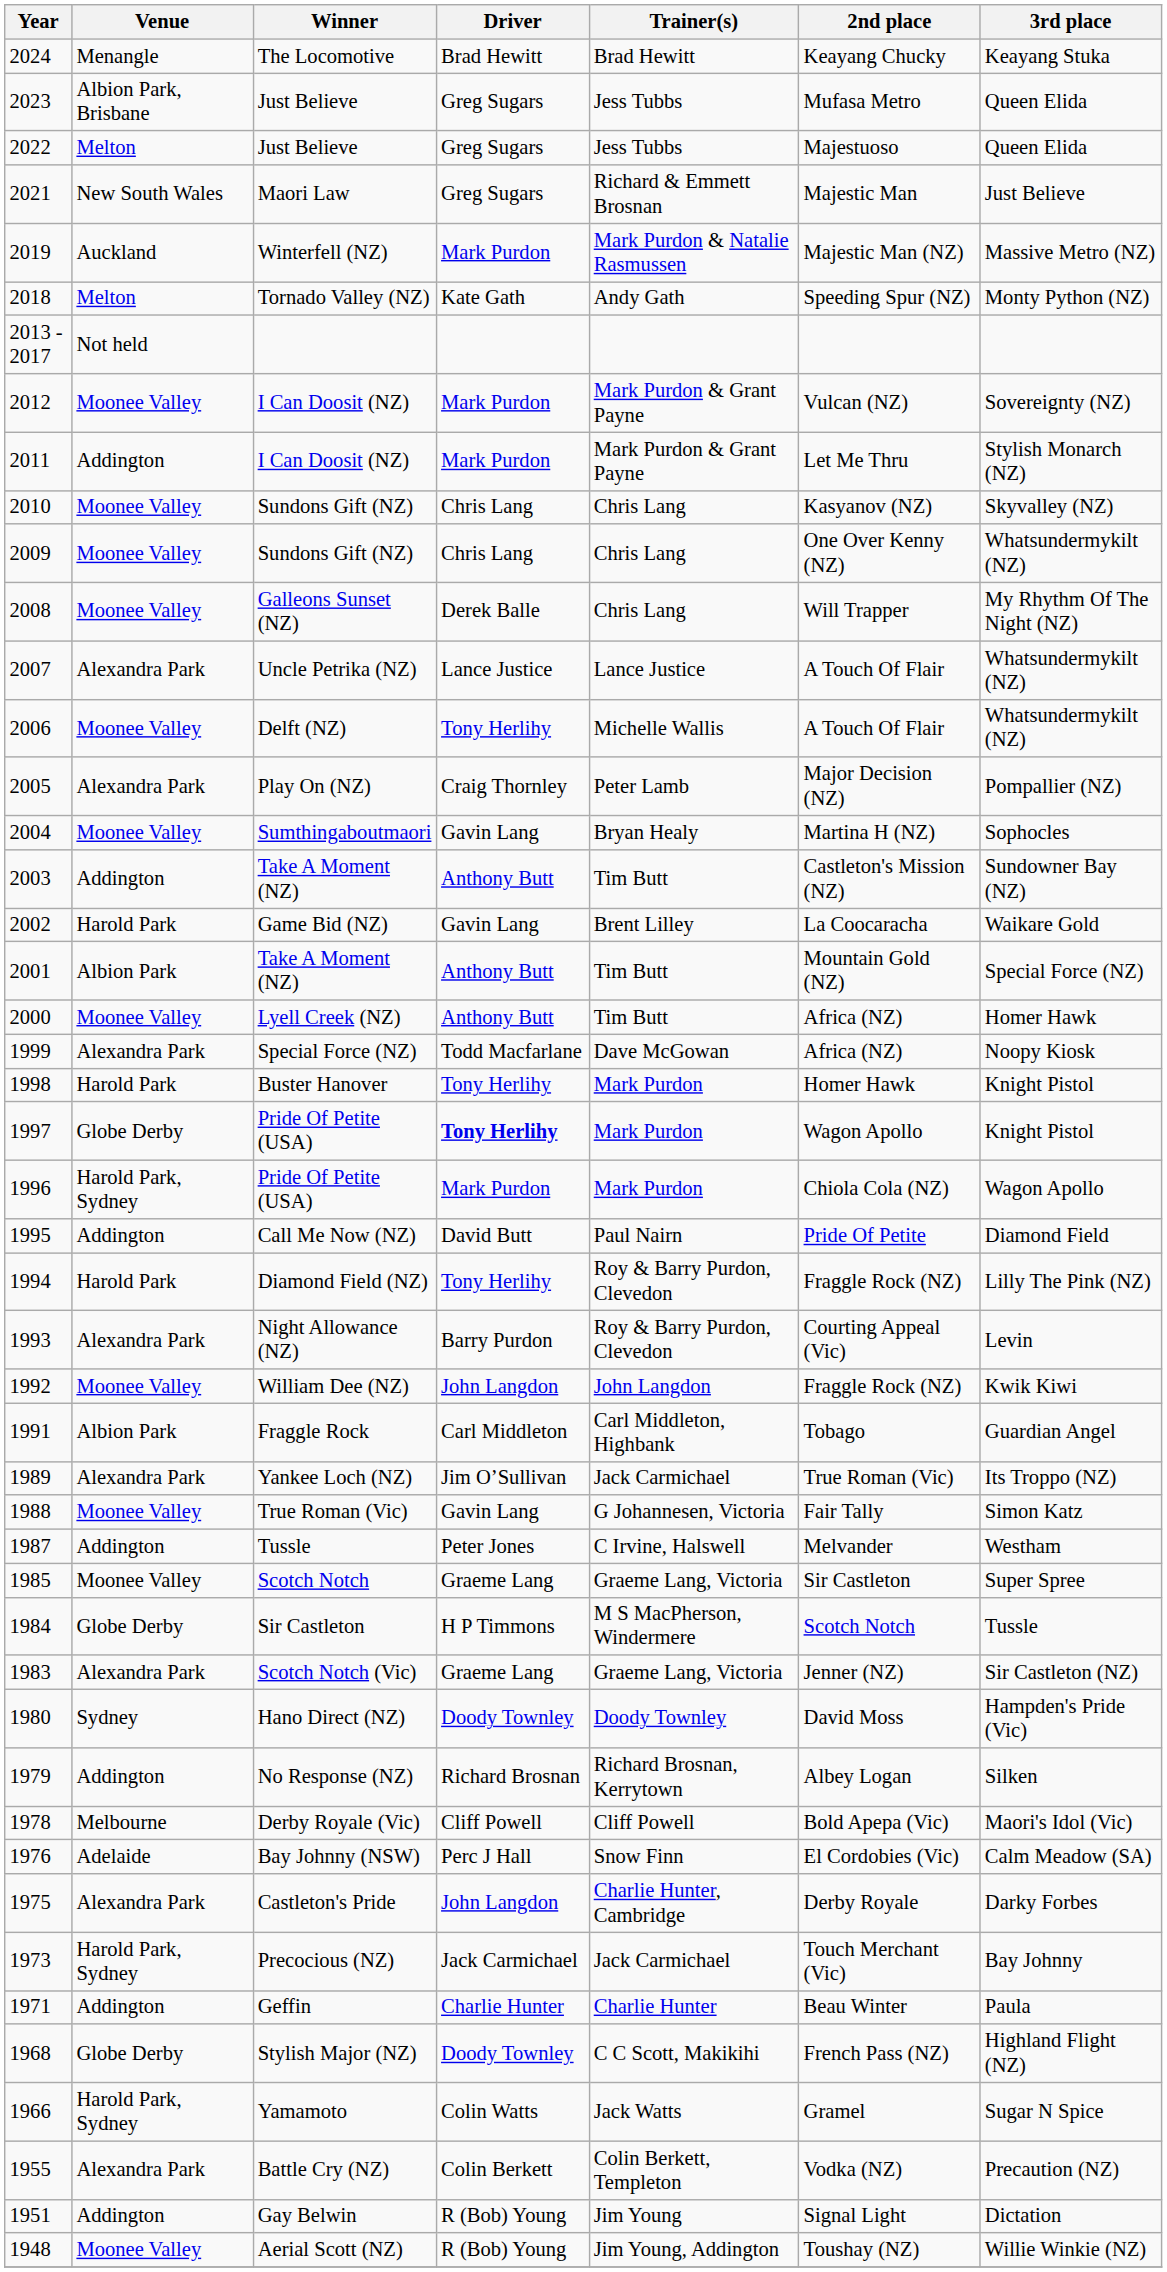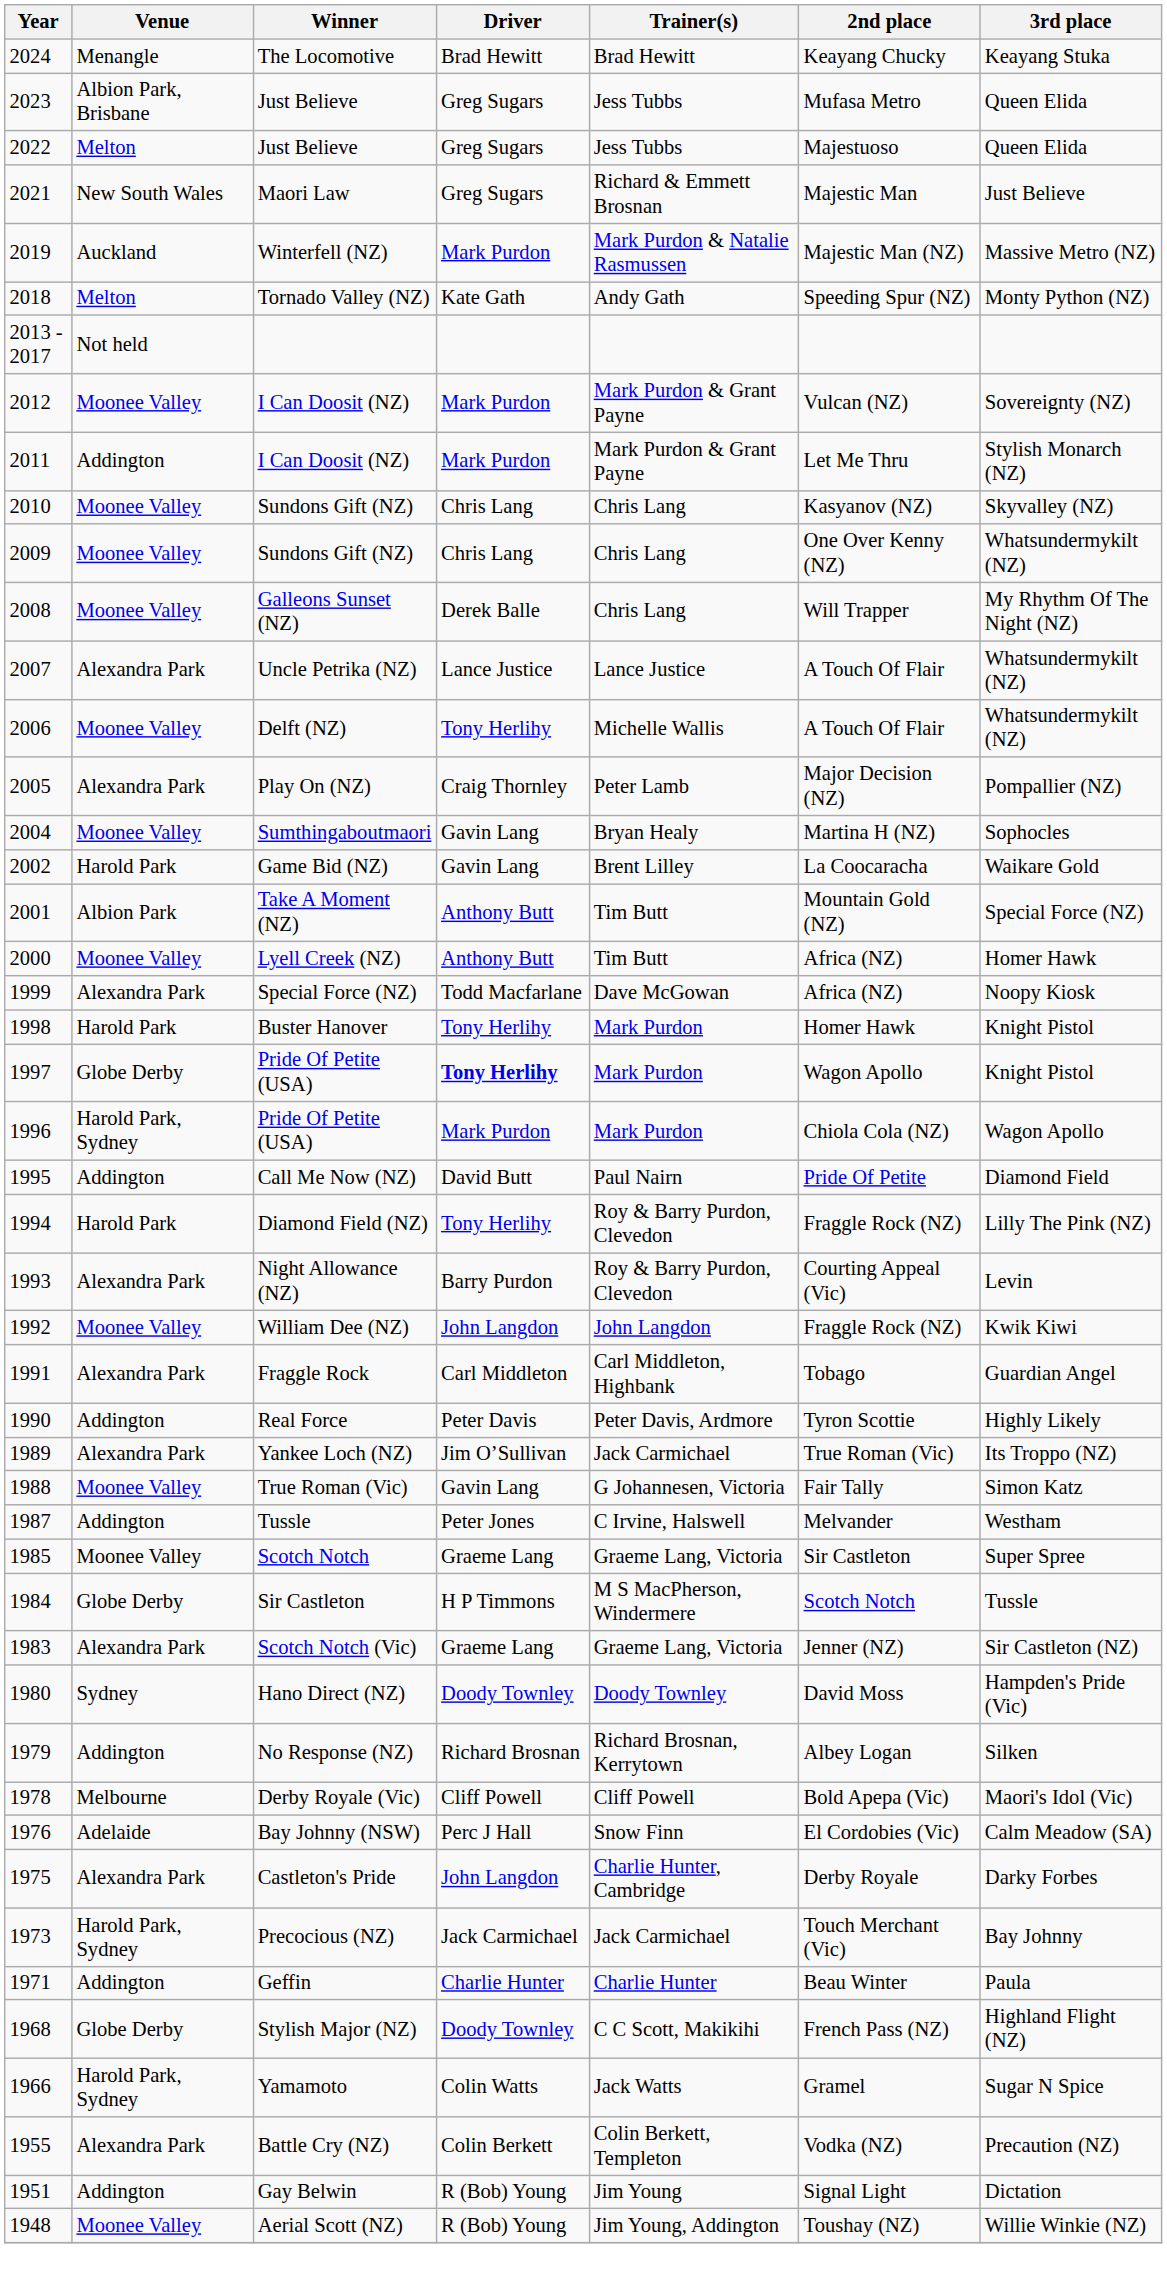 <table class="wikitable sortable" style="font-size:90%">
 <tr>
 <th width="40px">Year<br></th>
 <th width="120px">Venue<br></th>
 <th width="120px">Winner<br></th>
 <th width="100px">Driver<br></th>
 <th width="140px">Trainer(s)<br></th>
 <th width="120px">2nd place<br></th>
 <th width="120px">3rd place<br></th>
 </tr>
 <tr>
 <td>2024</td>
 <td>Menangle</td>
 <td>The Locomotive</td>
 <td>Brad Hewitt</td>
 <td>Brad Hewitt</td>
 <td>Keayang Chucky</td>
 <td>Keayang Stuka</td>
 </tr>
 <tr>
 <td>2023</td>
 <td>Albion Park, Brisbane</td>
 <td>Just Believe</td>
 <td>Greg Sugars</td>
 <td>Jess Tubbs</td>
 <td>Mufasa Metro</td>
 <td>Queen Elida</td>
 </tr>
 <tr>
 <td>2022</td>
 <td><a href='#'>Melton</a></td>
 <td>Just Believe</td>
 <td>Greg Sugars</td>
 <td>Jess Tubbs</td>
 <td>Majestuoso</td>
 <td>Queen Elida</td>
 </tr>
 <tr>
 <td>2021</td>
 <td>New South Wales</td>
 <td>Maori Law</td>
 <td>Greg Sugars</td>
 <td>Richard & Emmett Brosnan</td>
 <td>Majestic Man</td>
 <td>Just Believe</td>
 </tr>
 <tr>
 <td>2019</td>
 <td>Auckland</td>
 <td>Winterfell (NZ)</td>
 <td><a href='#'>Mark Purdon</a></td>
 <td><a href='#'>Mark Purdon</a> & <a href='#'>Natalie Rasmussen</a></td>
 <td>Majestic Man (NZ)</td>
 <td>Massive Metro (NZ)</td>
 </tr>
 <tr>
 <td>2018</td>
 <td><a href='#'>Melton</a></td>
 <td>Tornado Valley (NZ)</td>
 <td>Kate Gath</td>
 <td>Andy Gath</td>
 <td>Speeding Spur (NZ)</td>
 <td>Monty Python (NZ)</td>
 </tr>
 <tr>
 <td>2013 - 2017</td>
 <td>Not held</td>
 <td></td>
 <td></td>
 <td></td>
 <td></td>
 <td></td>
 </tr>
 <tr>
 <td>2012</td>
 <td><a href='#'>Moonee Valley</a></td>
 <td><a href='#'>I Can Doosit</a> (NZ)</td>
 <td><a href='#'>Mark Purdon</a></td>
 <td><a href='#'>Mark Purdon</a> & Grant Payne</td>
 <td>Vulcan (NZ)</td>
 <td>Sovereignty (NZ)</td>
 </tr>
 <tr>
 <td>2011</td>
 <td>Addington</td>
 <td><a href='#'>I Can Doosit</a> (NZ)</td>
 <td><a href='#'>Mark Purdon</a></td>
 <td>Mark Purdon & Grant Payne</td>
 <td>Let Me Thru</td>
 <td>Stylish Monarch (NZ)</td>
 </tr>
 <tr>
 <td>2010</td>
 <td><a href='#'>Moonee Valley</a></td>
 <td>Sundons Gift (NZ)</td>
 <td>Chris Lang</td>
 <td>Chris Lang</td>
 <td>Kasyanov (NZ)</td>
 <td>Skyvalley (NZ)</td>
 </tr>
 <tr>
 <td>2009</td>
 <td><a href='#'>Moonee Valley</a></td>
 <td>Sundons Gift (NZ)</td>
 <td>Chris Lang</td>
 <td>Chris Lang</td>
 <td>One Over Kenny (NZ)</td>
 <td>Whatsundermykilt (NZ)</td>
 </tr>
 <tr>
 <td>2008</td>
 <td><a href='#'>Moonee Valley</a></td>
 <td><a href='#'>Galleons Sunset</a> (NZ)</td>
 <td>Derek Balle</td>
 <td>Chris Lang</td>
 <td>Will Trapper</td>
 <td>My Rhythm Of The Night (NZ)</td>
 </tr>
 <tr>
 <td>2007</td>
 <td>Alexandra Park</td>
 <td>Uncle Petrika (NZ)</td>
 <td>Lance Justice</td>
 <td>Lance Justice</td>
 <td>A Touch Of Flair</td>
 <td>Whatsundermykilt (NZ)</td>
 </tr>
 <tr>
 <td>2006</td>
 <td><a href='#'>Moonee Valley</a></td>
 <td>Delft (NZ)</td>
 <td><a href='#'>Tony Herlihy</a></td>
 <td>Michelle Wallis</td>
 <td>A Touch Of Flair</td>
 <td>Whatsundermykilt (NZ)</td>
 </tr>
 <tr>
 <td>2005</td>
 <td>Alexandra Park</td>
 <td>Play On (NZ)</td>
 <td>Craig Thornley</td>
 <td>Peter Lamb</td>
 <td>Major Decision (NZ)</td>
 <td>Pompallier (NZ)</td>
 </tr>
 <tr>
 <td>2004</td>
 <td><a href='#'>Moonee Valley</a></td>
 <td><a href='#'>Sumthingaboutmaori</a></td>
 <td>Gavin Lang</td>
 <td>Bryan Healy</td>
 <td>Martina H (NZ)</td>
 <td>Sophocles</td>
 </tr>
 <tr>
-<td>2003</td>
-<td>Addington</td>
-<td><a href='#'>Take A Moment</a> (NZ)</td>
-<td><a href='#'>Anthony Butt</a></td>
-<td>Tim Butt</td>
-<td>Castleton's Mission (NZ)</td>
-<td>Sundowner Bay (NZ)</td>
-</tr>
-<tr>
 <td>2002</td>
 <td>Harold Park</td>
 <td>Game Bid (NZ)</td>
 <td>Gavin Lang</td>
 <td>Brent Lilley</td>
 <td>La Coocaracha</td>
 <td>Waikare Gold</td>
 </tr>
 <tr>
 <td>2001</td>
 <td>Albion Park</td>
 <td><a href='#'>Take A Moment</a> (NZ)</td>
 <td><a href='#'>Anthony Butt</a></td>
 <td>Tim Butt</td>
 <td>Mountain Gold (NZ)</td>
 <td>Special Force (NZ)</td>
 </tr>
 <tr>
 <td>2000</td>
 <td><a href='#'>Moonee Valley</a></td>
 <td><a href='#'>Lyell Creek</a> (NZ)</td>
 <td><a href='#'>Anthony Butt</a></td>
 <td>Tim Butt</td>
 <td>Africa (NZ)</td>
 <td>Homer Hawk</td>
 </tr>
 <tr>
 <td>1999</td>
 <td>Alexandra Park</td>
 <td>Special Force (NZ)</td>
 <td>Todd Macfarlane</td>
 <td>Dave McGowan</td>
 <td>Africa (NZ)</td>
 <td>Noopy Kiosk</td>
 </tr>
 <tr>
 <td>1998</td>
 <td>Harold Park</td>
 <td>Buster Hanover</td>
 <td><a href='#'>Tony Herlihy</a></td>
 <td><a href='#'>Mark Purdon</a></td>
 <td>Homer Hawk</td>
 <td>Knight Pistol</td>
 </tr>
 <tr>
 <td>1997</td>
 <td>Globe Derby</td>
 <td><a href='#'>Pride Of Petite</a> (USA)</td>
 <td><strong><a href='#'>Tony Herlihy</a></strong></td>
 <td><a href='#'>Mark Purdon</a></td>
 <td>Wagon Apollo</td>
 <td>Knight Pistol</td>
 </tr>
 <tr>
 <td>1996</td>
 <td>Harold Park, Sydney</td>
 <td><a href='#'>Pride Of Petite</a> (USA)</td>
 <td><a href='#'>Mark Purdon</a></td>
 <td><a href='#'>Mark Purdon</a></td>
 <td>Chiola Cola (NZ)</td>
 <td>Wagon Apollo</td>
 </tr>
 <tr>
 <td>1995</td>
 <td>Addington</td>
 <td>Call Me Now (NZ)</td>
 <td>David Butt</td>
 <td>Paul Nairn</td>
 <td><a href='#'>Pride Of Petite</a></td>
 <td>Diamond Field</td>
 </tr>
 <tr>
 <td>1994</td>
 <td>Harold Park</td>
 <td>Diamond Field (NZ)</td>
 <td><a href='#'>Tony Herlihy</a></td>
 <td>Roy & Barry Purdon, Clevedon</td>
 <td>Fraggle Rock (NZ)</td>
 <td>Lilly The Pink (NZ)</td>
 </tr>
 <tr>
 <td>1993</td>
 <td>Alexandra Park</td>
 <td>Night Allowance (NZ)</td>
 <td>Barry Purdon</td>
 <td>Roy & Barry Purdon, Clevedon</td>
 <td>Courting Appeal (Vic)</td>
 <td>Levin</td>
 </tr>
 <tr>
 <td>1992</td>
 <td><a href='#'>Moonee Valley</a></td>
 <td>William Dee (NZ)</td>
 <td><a href='#'>John Langdon</a></td>
 <td><a href='#'>John Langdon</a></td>
 <td>Fraggle Rock (NZ)</td>
 <td>Kwik Kiwi</td>
 </tr>
 <tr>
 <td>1991</td>
-<td>Albion Park</td>
+<td>Alexandra Park</td>
 <td>Fraggle Rock</td>
 <td>Carl Middleton</td>
 <td>Carl Middleton, Highbank</td>
 <td>Tobago</td>
 <td>Guardian Angel</td>
+</tr>
+<tr>
+<td>1990</td>
+<td>Addington</td>
+<td>Real Force</td>
+<td>Peter Davis</td>
+<td>Peter Davis, Ardmore</td>
+<td>Tyron Scottie</td>
+<td>Highly Likely</td>
 </tr>
 <tr>
 <td>1989</td>
 <td>Alexandra Park</td>
 <td>Yankee Loch (NZ)</td>
 <td>Jim O’Sullivan</td>
 <td>Jack Carmichael</td>
 <td>True Roman (Vic)</td>
 <td>Its Troppo (NZ)</td>
 </tr>
 <tr>
 <td>1988</td>
 <td><a href='#'>Moonee Valley</a></td>
 <td>True Roman (Vic)</td>
 <td>Gavin Lang</td>
 <td>G Johannesen, Victoria</td>
 <td>Fair Tally</td>
 <td>Simon Katz</td>
 </tr>
 <tr>
 <td>1987</td>
 <td>Addington</td>
 <td>Tussle</td>
 <td>Peter Jones</td>
 <td>C Irvine, Halswell</td>
 <td>Melvander</td>
 <td>Westham</td>
 </tr>
 <tr>
 <td>1985</td>
 <td>Moonee Valley</td>
 <td><a href='#'>Scotch Notch</a></td>
 <td>Graeme Lang</td>
 <td>Graeme Lang, Victoria</td>
 <td>Sir Castleton</td>
 <td>Super Spree</td>
 </tr>
 <tr>
 <td>1984</td>
 <td>Globe Derby</td>
 <td>Sir Castleton</td>
 <td>H P Timmons</td>
 <td>M S MacPherson, Windermere</td>
 <td><a href='#'>Scotch Notch</a></td>
 <td>Tussle</td>
 </tr>
 <tr>
 <td>1983</td>
 <td>Alexandra Park</td>
 <td><a href='#'>Scotch Notch</a> (Vic)</td>
 <td>Graeme Lang</td>
 <td>Graeme Lang, Victoria</td>
 <td>Jenner (NZ)</td>
 <td>Sir Castleton (NZ)</td>
 </tr>
 <tr>
 <td>1980</td>
 <td>Sydney</td>
 <td>Hano Direct (NZ)</td>
 <td><a href='#'>Doody Townley</a></td>
 <td><a href='#'>Doody Townley</a></td>
 <td>David Moss</td>
 <td>Hampden's Pride (Vic)</td>
 </tr>
 <tr>
 <td>1979</td>
 <td>Addington</td>
 <td>No Response (NZ)</td>
 <td>Richard Brosnan</td>
 <td>Richard Brosnan, Kerrytown</td>
 <td>Albey Logan</td>
 <td>Silken</td>
 </tr>
 <tr>
 <td>1978</td>
 <td>Melbourne</td>
 <td>Derby Royale (Vic)</td>
 <td>Cliff Powell</td>
 <td>Cliff Powell</td>
 <td>Bold Apepa (Vic)</td>
 <td>Maori's Idol (Vic)</td>
 </tr>
 <tr>
 <td>1976</td>
 <td>Adelaide</td>
 <td>Bay Johnny (NSW)</td>
 <td>Perc J Hall</td>
 <td>Snow Finn</td>
 <td>El Cordobies (Vic)</td>
 <td>Calm Meadow (SA)</td>
 </tr>
 <tr>
 <td>1975</td>
 <td>Alexandra Park</td>
 <td>Castleton's Pride</td>
 <td><a href='#'>John Langdon</a></td>
 <td><a href='#'>Charlie Hunter</a>, Cambridge</td>
 <td>Derby Royale</td>
 <td>Darky Forbes</td>
 </tr>
 <tr>
 <td>1973</td>
 <td>Harold Park, Sydney</td>
 <td>Precocious (NZ)</td>
 <td>Jack Carmichael</td>
 <td>Jack Carmichael</td>
 <td>Touch Merchant (Vic)</td>
 <td>Bay Johnny</td>
 </tr>
 <tr>
 <td>1971</td>
 <td>Addington</td>
 <td>Geffin</td>
 <td><a href='#'>Charlie Hunter</a></td>
 <td><a href='#'>Charlie Hunter</a></td>
 <td>Beau Winter</td>
 <td>Paula</td>
 </tr>
 <tr>
 <td>1968</td>
 <td>Globe Derby</td>
 <td>Stylish Major (NZ)</td>
 <td><a href='#'>Doody Townley</a></td>
 <td>C C Scott, Makikihi</td>
 <td>French Pass (NZ)</td>
 <td>Highland Flight (NZ)</td>
 </tr>
 <tr>
 <td>1966</td>
 <td>Harold Park, Sydney</td>
 <td>Yamamoto</td>
 <td>Colin Watts</td>
 <td>Jack Watts</td>
 <td>Gramel</td>
 <td>Sugar N Spice</td>
 </tr>
 <tr>
 <td>1955</td>
 <td>Alexandra Park</td>
 <td>Battle Cry (NZ)</td>
 <td>Colin Berkett</td>
 <td>Colin Berkett, Templeton</td>
 <td>Vodka (NZ)</td>
 <td>Precaution (NZ)</td>
 </tr>
 <tr>
 <td>1951</td>
 <td>Addington</td>
 <td>Gay Belwin</td>
 <td>R (Bob) Young</td>
 <td>Jim Young</td>
 <td>Signal Light</td>
 <td>Dictation</td>
 </tr>
 <tr>
 <td>1948</td>
 <td><a href='#'>Moonee Valley</a></td>
 <td>Aerial Scott (NZ)</td>
 <td>R (Bob) Young</td>
 <td>Jim Young, Addington</td>
 <td>Toushay (NZ)</td>
 <td>Willie Winkie (NZ)</td>
 </tr>
 <tr>
 </tr>
 </table>
